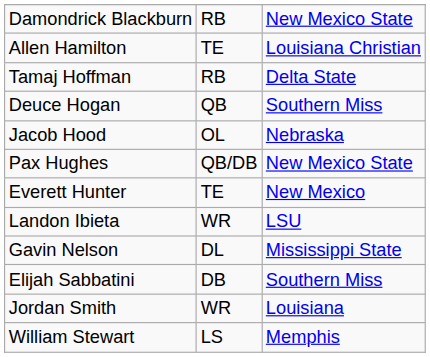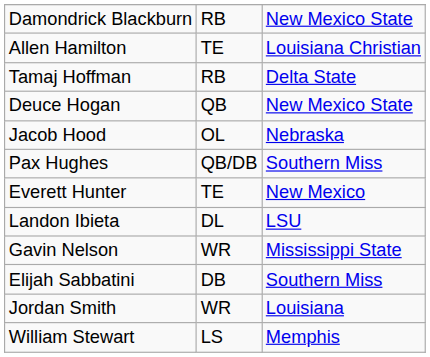 <table class="wikitable sortable">
 <tr>
 </tr>
 <tr>
 <td>Damondrick Blackburn</td>
 <td>RB</td>
 <td><a href='#'>New Mexico State</a></td>
 </tr>
 <tr>
 <td>Allen Hamilton</td>
 <td>TE</td>
 <td><a href='#'>Louisiana Christian</a></td>
 </tr>
 <tr>
 <td>Tamaj Hoffman</td>
 <td>RB</td>
 <td><a href='#'>Delta State</a></td>
 </tr>
 <tr>
 <td>Deuce Hogan</td>
 <td>QB</td>
-<td><a href='#'>Southern Miss</a></td>
+<td><a href='#'>New Mexico State</a></td>
 </tr>
 <tr>
 <td>Jacob Hood</td>
 <td>OL</td>
 <td><a href='#'>Nebraska</a></td>
 </tr>
 <tr>
 <td>Pax Hughes</td>
 <td>QB/DB</td>
-<td><a href='#'>New Mexico State</a></td>
+<td><a href='#'>Southern Miss</a></td>
 </tr>
 <tr>
 <td>Everett Hunter</td>
 <td>TE</td>
 <td><a href='#'>New Mexico</a></td>
 </tr>
 <tr>
 <td>Landon Ibieta</td>
-<td>WR</td>
+<td>DL</td>
 <td><a href='#'>LSU</a></td>
 </tr>
 <tr>
 <td>Gavin Nelson</td>
-<td>DL</td>
+<td>WR</td>
 <td><a href='#'>Mississippi State</a></td>
 </tr>
 <tr>
 <td>Elijah Sabbatini</td>
 <td>DB</td>
 <td><a href='#'>Southern Miss</a></td>
 </tr>
 <tr>
 <td>Jordan Smith</td>
 <td>WR</td>
 <td><a href='#'>Louisiana</a></td>
 </tr>
 <tr>
 <td>William Stewart</td>
 <td>LS</td>
 <td><a href='#'>Memphis</a></td>
 </tr>
 </table>
